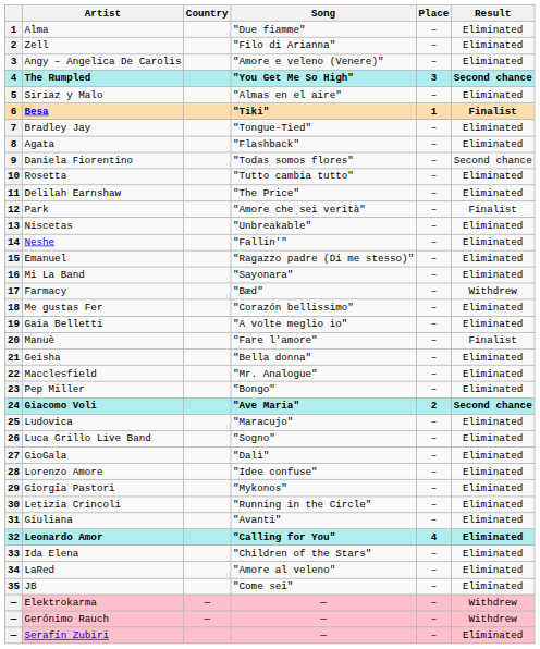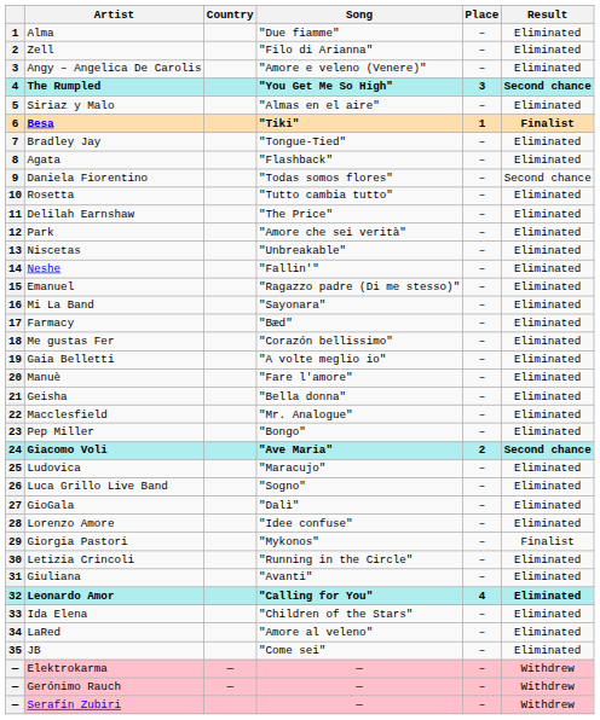 <table class="sortable wikitable plainrowheaders" style="margin: 1em auto 1em auto; text-align:center;">
 <tr>
 <th></th>
 <th>Artist</th>
 <th>Country</th>
 <th>Song</th>
 <th>Place</th>
 <th>Result</th>
 </tr>
 <tr>
 <th scope="row" style="text-align:center;">1</th>
 <td align="left">Alma</td>
 <td align="left"></td>
 <td align="left">"Due fiamme"</td>
 <td data-sort-value="5">–</td>
 <td data-sort-value="5">Eliminated</td>
 </tr>
 <tr>
 <th scope="row" style="text-align:center;">2</th>
 <td align="left">Zell</td>
 <td align="left"></td>
 <td align="left">"Filo di Arianna"</td>
 <td data-sort-value="5">–</td>
 <td data-sort-value="5">Eliminated</td>
 </tr>
 <tr>
 <th scope="row" style="text-align:center;">3</th>
 <td align="left">Angy – Angelica De Carolis</td>
 <td align="left"></td>
 <td align="left">"Amore e veleno (Venere)"</td>
 <td data-sort-value="5">–</td>
 <td data-sort-value="5">Eliminated</td>
 </tr>
 <tr style="font-weight:bold; background:paleturquoise;">
 <th scope="row" style="text-align:center; font-weight:bold; background:paleturquoise;">4</th>
 <td align="left">The Rumpled</td>
 <td align="left"></td>
 <td align="left">"You Get Me So High"</td>
 <td>3</td>
 <td data-sort-value="3">Second chance</td>
 </tr>
 <tr>
 <th scope="row" style="text-align:center;">5</th>
 <td align="left">Siriaz y Malo</td>
 <td align="left"></td>
 <td align="left">"Almas en el aire"</td>
 <td data-sort-value="5">–</td>
 <td data-sort-value="5">Eliminated</td>
 </tr>
 <tr style="font-weight:bold; background:navajowhite;">
 <th scope="row" style="text-align:center; font-weight:bold; background:navajowhite;">6</th>
 <td align="left"><a href='#'>Besa</a></td>
 <td align="left"></td>
 <td align="left">"Tiki"</td>
 <td>1</td>
 <td data-sort-value="1">Finalist</td>
 </tr>
 <tr>
 <th scope="row" style="text-align:center;">7</th>
 <td align="left">Bradley Jay</td>
 <td align="left"></td>
 <td align="left">"Tongue-Tied"</td>
 <td data-sort-value="5">–</td>
 <td data-sort-value="5">Eliminated</td>
 </tr>
 <tr>
 <th scope="row" style="text-align:center;">8</th>
 <td align="left">Agata</td>
 <td align="left"></td>
 <td align="left">"Flashback"</td>
 <td data-sort-value="5">–</td>
 <td data-sort-value="5">Eliminated</td>
 </tr>
 <tr>
 <th scope="row" style="text-align:center;">9</th>
 <td align="left">Daniela Fiorentino</td>
 <td align="left"></td>
 <td align="left">"Todas somos flores"</td>
 <td data-sort-value="5">–</td>
 <td data-sort-value="4">Second chance</td>
 </tr>
 <tr>
 <th scope="row" style="text-align:center;">10</th>
 <td align="left">Rosetta</td>
 <td align="left"></td>
 <td align="left">"Tutto cambia tutto"</td>
 <td data-sort-value="5">–</td>
 <td data-sort-value="5">Eliminated</td>
 </tr>
 <tr>
 <th scope="row" style="text-align:center;">11</th>
 <td align="left">Delilah Earnshaw</td>
 <td align="left"></td>
 <td align="left">"The Price"</td>
 <td data-sort-value="5">–</td>
 <td data-sort-value="5">Eliminated</td>
 </tr>
 <tr>
 <th scope="row" style="text-align:center;">12</th>
 <td align="left">Park</td>
 <td align="left"></td>
 <td align="left">"Amore che sei verità"</td>
 <td data-sort-value="5">–</td>
-<td data-sort-value="1">Finalist</td>
+<td data-sort-value="5">Eliminated</td>
 </tr>
 <tr>
 <th scope="row" style="text-align:center;">13</th>
 <td align="left">Niscetas</td>
 <td align="left"></td>
 <td align="left">"Unbreakable"</td>
 <td data-sort-value="5">–</td>
 <td data-sort-value="5">Eliminated</td>
 </tr>
 <tr>
 <th scope="row" style="text-align:center;">14</th>
 <td align="left"><a href='#'>Neshe</a></td>
 <td align="left"></td>
 <td align="left">"Fallin'"</td>
 <td data-sort-value="5">–</td>
 <td data-sort-value="5">Eliminated</td>
 </tr>
 <tr>
 <th scope="row" style="text-align:center;">15</th>
 <td align="left">Emanuel</td>
 <td align="left"></td>
 <td align="left">"Ragazzo padre (Di me stesso)"</td>
 <td data-sort-value="5">–</td>
 <td data-sort-value="5">Eliminated</td>
 </tr>
 <tr>
 <th scope="row" style="text-align:center;">16</th>
 <td align="left">Mi La Band</td>
 <td align="left"></td>
 <td align="left">"Sayonara"</td>
 <td data-sort-value="5">–</td>
 <td data-sort-value="5">Eliminated</td>
 </tr>
 <tr>
 <th scope="row" style="text-align:center;">17</th>
 <td align="left">Farmacy</td>
 <td align="left"></td>
 <td align="left">"Bæd"</td>
 <td data-sort-value="5">–</td>
-<td data-sort-value="6">Withdrew</td>
+<td data-sort-value="5">Eliminated</td>
 </tr>
 <tr>
 <th scope="row" style="text-align:center;">18</th>
 <td align="left">Me gustas Fer</td>
 <td align="left"></td>
 <td align="left">"Corazón bellissimo"</td>
 <td data-sort-value="5">–</td>
 <td data-sort-value="5">Eliminated</td>
 </tr>
 <tr>
 <th scope="row" style="text-align:center;">19</th>
 <td align="left">Gaia Belletti</td>
 <td align="left"></td>
 <td align="left">"A volte meglio io"</td>
 <td data-sort-value="5">–</td>
 <td data-sort-value="5">Eliminated</td>
 </tr>
 <tr>
 <th scope="row" style="text-align:center;">20</th>
 <td align="left">Manuè</td>
 <td align="left"></td>
 <td align="left">"Fare l'amore"</td>
 <td data-sort-value="5">–</td>
-<td data-sort-value="1">Finalist</td>
+<td data-sort-value="5">Eliminated</td>
 </tr>
 <tr>
 <th scope="row" style="text-align:center;">21</th>
 <td align="left">Geisha</td>
 <td align="left"></td>
 <td align="left">"Bella donna"</td>
 <td data-sort-value="5">–</td>
 <td data-sort-value="5">Eliminated</td>
 </tr>
 <tr>
 <th scope="row" style="text-align:center;">22</th>
 <td align="left">Macclesfield</td>
 <td align="left"></td>
 <td align="left">"Mr. Analogue"</td>
 <td data-sort-value="5">–</td>
 <td data-sort-value="5">Eliminated</td>
 </tr>
 <tr>
 <th scope="row" style="text-align:center;">23</th>
 <td align="left">Pep Miller</td>
 <td align="left"></td>
 <td align="left">"Bongo"</td>
 <td data-sort-value="5">–</td>
 <td data-sort-value="5">Eliminated</td>
 </tr>
 <tr style="font-weight:bold; background:paleturquoise;">
 <th scope="row" style="text-align:center; font-weight:bold; background:paleturquoise;">24</th>
 <td align="left">Giacomo Voli</td>
 <td align="left"></td>
 <td align="left">"Ave Maria"</td>
 <td data-sort-value="2">2</td>
 <td data-sort-value="2">Second chance</td>
 </tr>
 <tr>
 <th scope="row" style="text-align:center;">25</th>
 <td align="left">Ludovica</td>
 <td align="left"></td>
 <td align="left">"Maracujo"</td>
 <td data-sort-value="5">–</td>
 <td data-sort-value="5">Eliminated</td>
 </tr>
 <tr>
 <th scope="row" style="text-align:center;">26</th>
 <td align="left">Luca Grillo Live Band</td>
 <td align="left"></td>
 <td align="left">"Sogno"</td>
 <td data-sort-value="5">–</td>
 <td data-sort-value="5">Eliminated</td>
 </tr>
 <tr>
 <th scope="row" style="text-align:center;">27</th>
 <td align="left">GioGala</td>
 <td align="left"></td>
 <td align="left">"Dalì"</td>
 <td data-sort-value="5">–</td>
 <td data-sort-value="5">Eliminated</td>
 </tr>
 <tr>
 <th scope="row" style="text-align:center;">28</th>
 <td align="left">Lorenzo Amore</td>
 <td align="left"></td>
 <td align="left">"Idee confuse"</td>
 <td data-sort-value="5">–</td>
 <td data-sort-value="5">Eliminated</td>
 </tr>
 <tr>
 <th scope="row" style="text-align:center;">29</th>
 <td align="left">Giorgia Pastori</td>
 <td align="left"></td>
 <td align="left">"Mykonos"</td>
 <td data-sort-value="5">–</td>
-<td data-sort-value="5">Eliminated</td>
+<td data-sort-value="1">Finalist</td>
 </tr>
 <tr>
 <th scope="row" style="text-align:center;">30</th>
 <td align="left">Letizia Crincoli</td>
 <td align="left"></td>
 <td align="left">"Running in the Circle"</td>
 <td data-sort-value="5">–</td>
 <td data-sort-value="5">Eliminated</td>
 </tr>
 <tr>
 <th scope="row" style="text-align:center;">31</th>
 <td align="left">Giuliana</td>
 <td align="left"></td>
 <td align="left">"Avanti"</td>
 <td data-sort-value="5">–</td>
 <td data-sort-value="5">Eliminated</td>
 </tr>
 <tr style="font-weight:bold; background:paleturquoise;">
 <th scope="row" style="text-align:center; font-weight:bold; background:paleturquoise;">32</th>
 <td align="left">Leonardo Amor</td>
 <td align="left"></td>
 <td align="left">"Calling for You"</td>
 <td data-sort-value="4">4</td>
 <td data-sort-value="5">Eliminated</td>
 </tr>
 <tr>
 <th scope="row" style="text-align:center;">33</th>
 <td align="left">Ida Elena</td>
 <td align="left"></td>
 <td align="left">"Children of the Stars"</td>
 <td data-sort-value="5">–</td>
 <td data-sort-value="5">Eliminated</td>
 </tr>
 <tr>
 <th scope="row" style="text-align:center;">34</th>
 <td align="left">LaRed</td>
 <td align="left"></td>
 <td align="left">"Amore al veleno"</td>
 <td data-sort-value="5">–</td>
 <td data-sort-value="5">Eliminated</td>
 </tr>
 <tr>
 <th scope="row" style="text-align:center;">35</th>
 <td align="left">JB</td>
 <td align="left"></td>
 <td align="left">"Come sei"</td>
 <td data-sort-value="5">–</td>
 <td data-sort-value="5">Eliminated</td>
 </tr>
 <tr class=sortbottom style="background:pink;">
 <th scope="row" style="text-align:center;">—</th>
 <td align="left">Elektrokarma</td>
 <td>—</td>
 <td>—</td>
 <td data-sort-value="5">–</td>
 <td data-sort-value="6">Withdrew</td>
 </tr>
 <tr class=sortbottom style="background:pink;">
 <th scope="row" style="text-align:center;">—</th>
 <td align="left">Gerónimo Rauch</td>
 <td>—</td>
 <td>—</td>
 <td data-sort-value="5">–</td>
 <td data-sort-value="6">Withdrew</td>
 </tr>
 <tr class=sortbottom style="background:pink;">
 <th scope="row" style="text-align:center;">—</th>
 <td align="left"><a href='#'>Serafín Zubiri</a></td>
 <td align="left"></td>
 <td>—</td>
 <td data-sort-value="5">–</td>
-<td data-sort-value="5">Eliminated</td>
+<td data-sort-value="6">Withdrew</td>
 </tr>
 </table>
